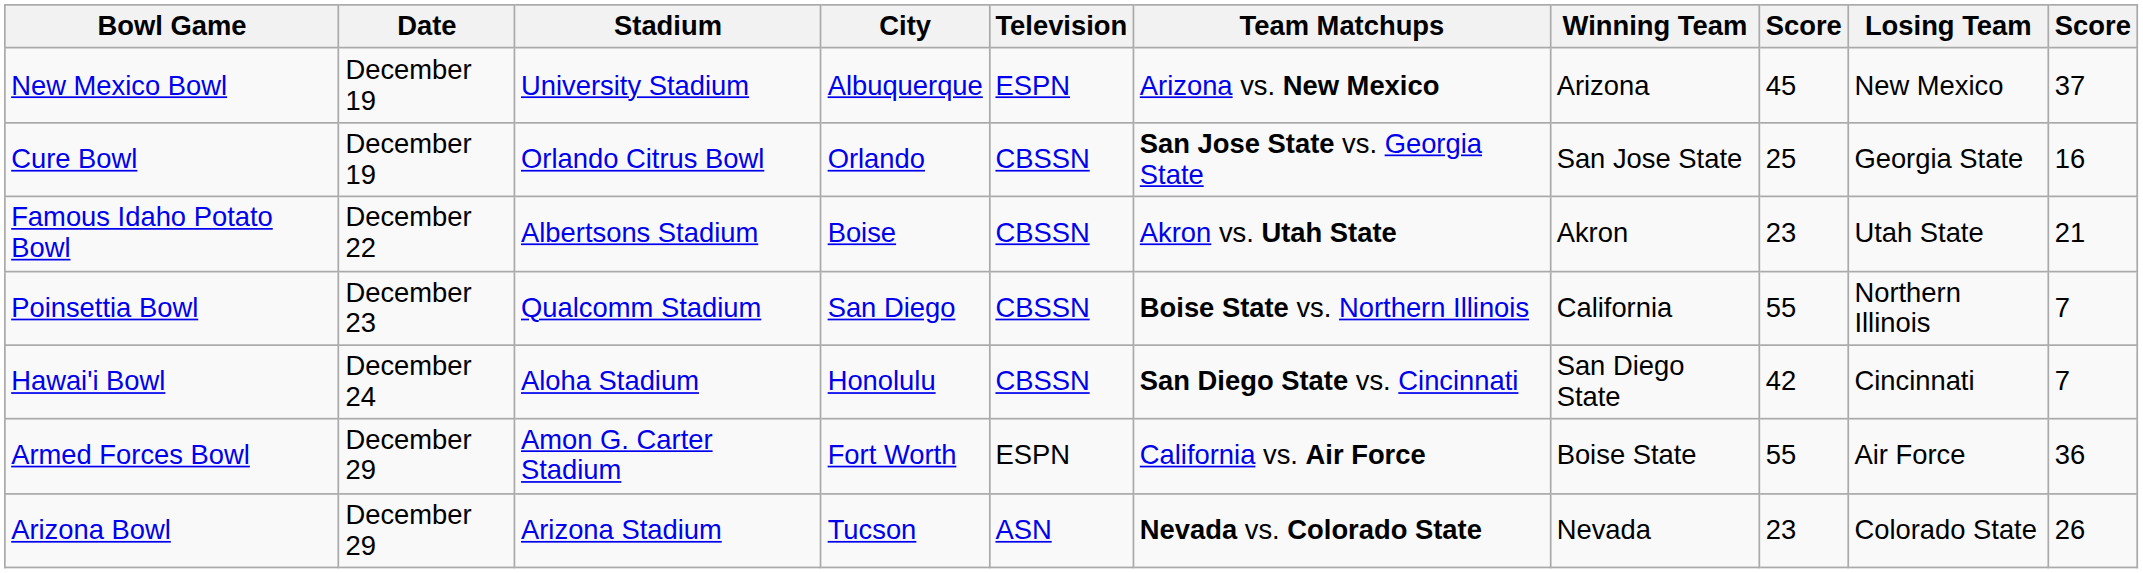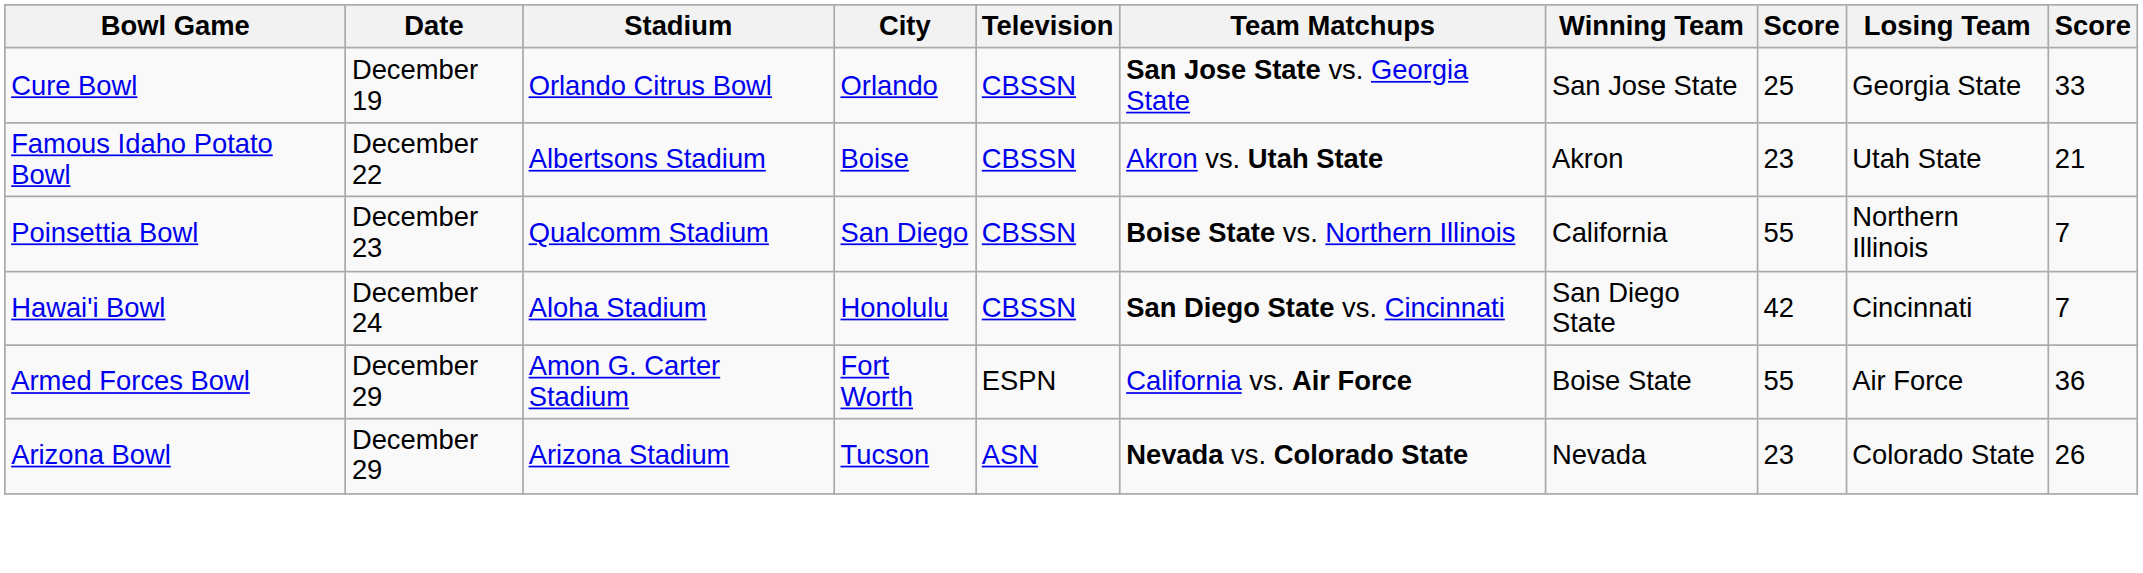 <table class="wikitable">
 <tr>
 <th>Bowl Game</th>
 <th>Date</th>
 <th>Stadium</th>
 <th>City</th>
 <th>Television</th>
 <th>Team Matchups</th>
 <th>Winning Team</th>
 <th>Score</th>
 <th>Losing Team</th>
 <th>Score</th>
 </tr>
 <tr>
-<td><a href='#'>New Mexico Bowl</a></td>
-<td>December 19</td>
-<td><a href='#'>University Stadium</a></td>
-<td><a href='#'>Albuquerque</a></td>
-<td><a href='#'>ESPN</a></td>
-<td><a href='#'>Arizona</a> vs. <strong>New Mexico</strong></td>
-<td>Arizona</td>
-<td>45</td>
-<td>New Mexico</td>
-<td>37</td>
-</tr>
-<tr>
 <td><a href='#'>Cure Bowl</a></td>
 <td>December 19</td>
 <td><a href='#'>Orlando Citrus Bowl</a></td>
 <td><a href='#'>Orlando</a></td>
 <td><a href='#'>CBSSN</a></td>
 <td><strong>San Jose State</strong> vs. <a href='#'>Georgia State</a></td>
 <td>San Jose State</td>
 <td>25</td>
 <td>Georgia State</td>
-<td>16</td>
+<td>33</td>
 </tr>
 <tr>
 <td><a href='#'>Famous Idaho Potato Bowl</a></td>
 <td>December 22</td>
 <td><a href='#'>Albertsons Stadium</a></td>
 <td><a href='#'>Boise</a></td>
 <td><a href='#'>CBSSN</a></td>
 <td><a href='#'>Akron</a> vs. <strong>Utah State</strong></td>
 <td>Akron</td>
 <td>23</td>
 <td>Utah State</td>
 <td>21</td>
 </tr>
 <tr>
 <td><a href='#'>Poinsettia Bowl</a></td>
 <td>December 23</td>
 <td><a href='#'>Qualcomm Stadium</a></td>
 <td><a href='#'>San Diego</a></td>
 <td><a href='#'>CBSSN</a></td>
 <td><strong>Boise State</strong> vs. <a href='#'>Northern Illinois</a></td>
 <td>California</td>
 <td>55</td>
 <td>Northern Illinois</td>
 <td>7</td>
 </tr>
 <tr>
 <td><a href='#'>Hawai'i Bowl</a></td>
 <td>December 24</td>
 <td><a href='#'>Aloha Stadium</a></td>
 <td><a href='#'>Honolulu</a></td>
 <td><a href='#'>CBSSN</a></td>
 <td><strong>San Diego State</strong> vs. <a href='#'>Cincinnati</a></td>
 <td>San Diego State</td>
 <td>42</td>
 <td>Cincinnati</td>
 <td>7</td>
 </tr>
 <tr>
 <td><a href='#'>Armed Forces Bowl</a></td>
 <td>December 29</td>
 <td><a href='#'>Amon G. Carter Stadium</a></td>
 <td><a href='#'>Fort Worth</a></td>
 <td>ESPN</td>
 <td><a href='#'>California</a> vs. <strong>Air Force</strong></td>
 <td>Boise State</td>
 <td>55</td>
 <td>Air Force</td>
 <td>36</td>
 </tr>
 <tr>
 <td><a href='#'>Arizona Bowl</a></td>
 <td>December 29</td>
 <td><a href='#'>Arizona Stadium</a></td>
 <td><a href='#'>Tucson</a></td>
 <td><a href='#'>ASN</a></td>
 <td><strong>Nevada</strong> vs. <strong>Colorado State</strong></td>
 <td>Nevada</td>
 <td>23</td>
 <td>Colorado State</td>
 <td>26</td>
 </tr>
 </table>
